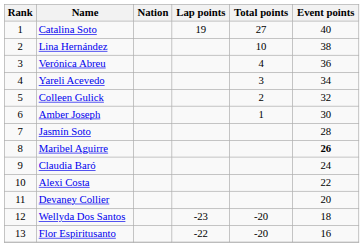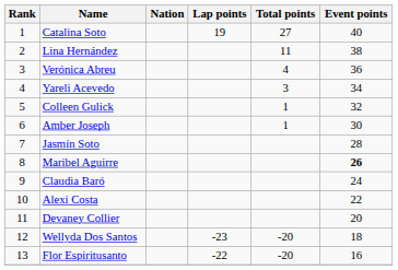 <table class="wikitable sortable" style="text-align:center" width=60%>
 <tr>
 <th>Rank</th>
 <th>Name</th>
 <th>Nation</th>
 <th>Lap points</th>
 <th>Total points</th>
 <th>Event points</th>
 </tr>
 <tr>
 <td>1</td>
 <td align=left><a href='#'>Catalina Soto</a></td>
 <td align=left></td>
 <td>19</td>
 <td>27</td>
 <td>40</td>
 </tr>
 <tr>
 <td>2</td>
 <td align=left><a href='#'>Lina Hernández</a></td>
 <td align=left></td>
 <td></td>
-<td>10</td>
+<td>11</td>
 <td>38</td>
 </tr>
 <tr>
 <td>3</td>
 <td align=left><a href='#'>Verónica Abreu</a></td>
 <td align=left></td>
 <td></td>
 <td>4</td>
 <td>36</td>
 </tr>
 <tr>
 <td>4</td>
 <td align=left><a href='#'>Yareli Acevedo</a></td>
 <td align=left></td>
 <td></td>
 <td>3</td>
 <td>34</td>
 </tr>
 <tr>
 <td>5</td>
 <td align=left><a href='#'>Colleen Gulick</a></td>
 <td align=left></td>
 <td></td>
-<td>2</td>
+<td>1</td>
 <td>32</td>
 </tr>
 <tr>
 <td>6</td>
 <td align=left><a href='#'>Amber Joseph</a></td>
 <td align=left></td>
 <td></td>
 <td>1</td>
 <td>30</td>
 </tr>
 <tr>
 <td>7</td>
 <td align=left><a href='#'>Jasmín Soto</a></td>
 <td align=left></td>
 <td></td>
 <td></td>
 <td>28</td>
 </tr>
 <tr>
 <td>8</td>
 <td align=left><a href='#'>Maribel Aguirre</a></td>
 <td align=left></td>
 <td></td>
 <td></td>
 <td><strong>26</strong></td>
 </tr>
 <tr>
 <td>9</td>
 <td align=left><a href='#'>Claudia Baró</a></td>
 <td align=left></td>
 <td></td>
 <td></td>
 <td>24</td>
 </tr>
 <tr>
 <td>10</td>
 <td align=left><a href='#'>Alexi Costa</a></td>
 <td align=left></td>
 <td></td>
 <td></td>
 <td>22</td>
 </tr>
 <tr>
 <td>11</td>
 <td align=left><a href='#'>Devaney Collier</a></td>
 <td align=left></td>
 <td></td>
 <td></td>
 <td>20</td>
 </tr>
 <tr>
 <td>12</td>
 <td align=left><a href='#'>Wellyda Dos Santos</a></td>
 <td align=left></td>
 <td>-23</td>
 <td>-20</td>
 <td>18</td>
 </tr>
 <tr>
 <td>13</td>
 <td align=left><a href='#'>Flor Espiritusanto</a></td>
 <td align=left></td>
 <td>-22</td>
 <td>-20</td>
 <td>16</td>
 </tr>
 <tr>
 </tr>
 </table>
